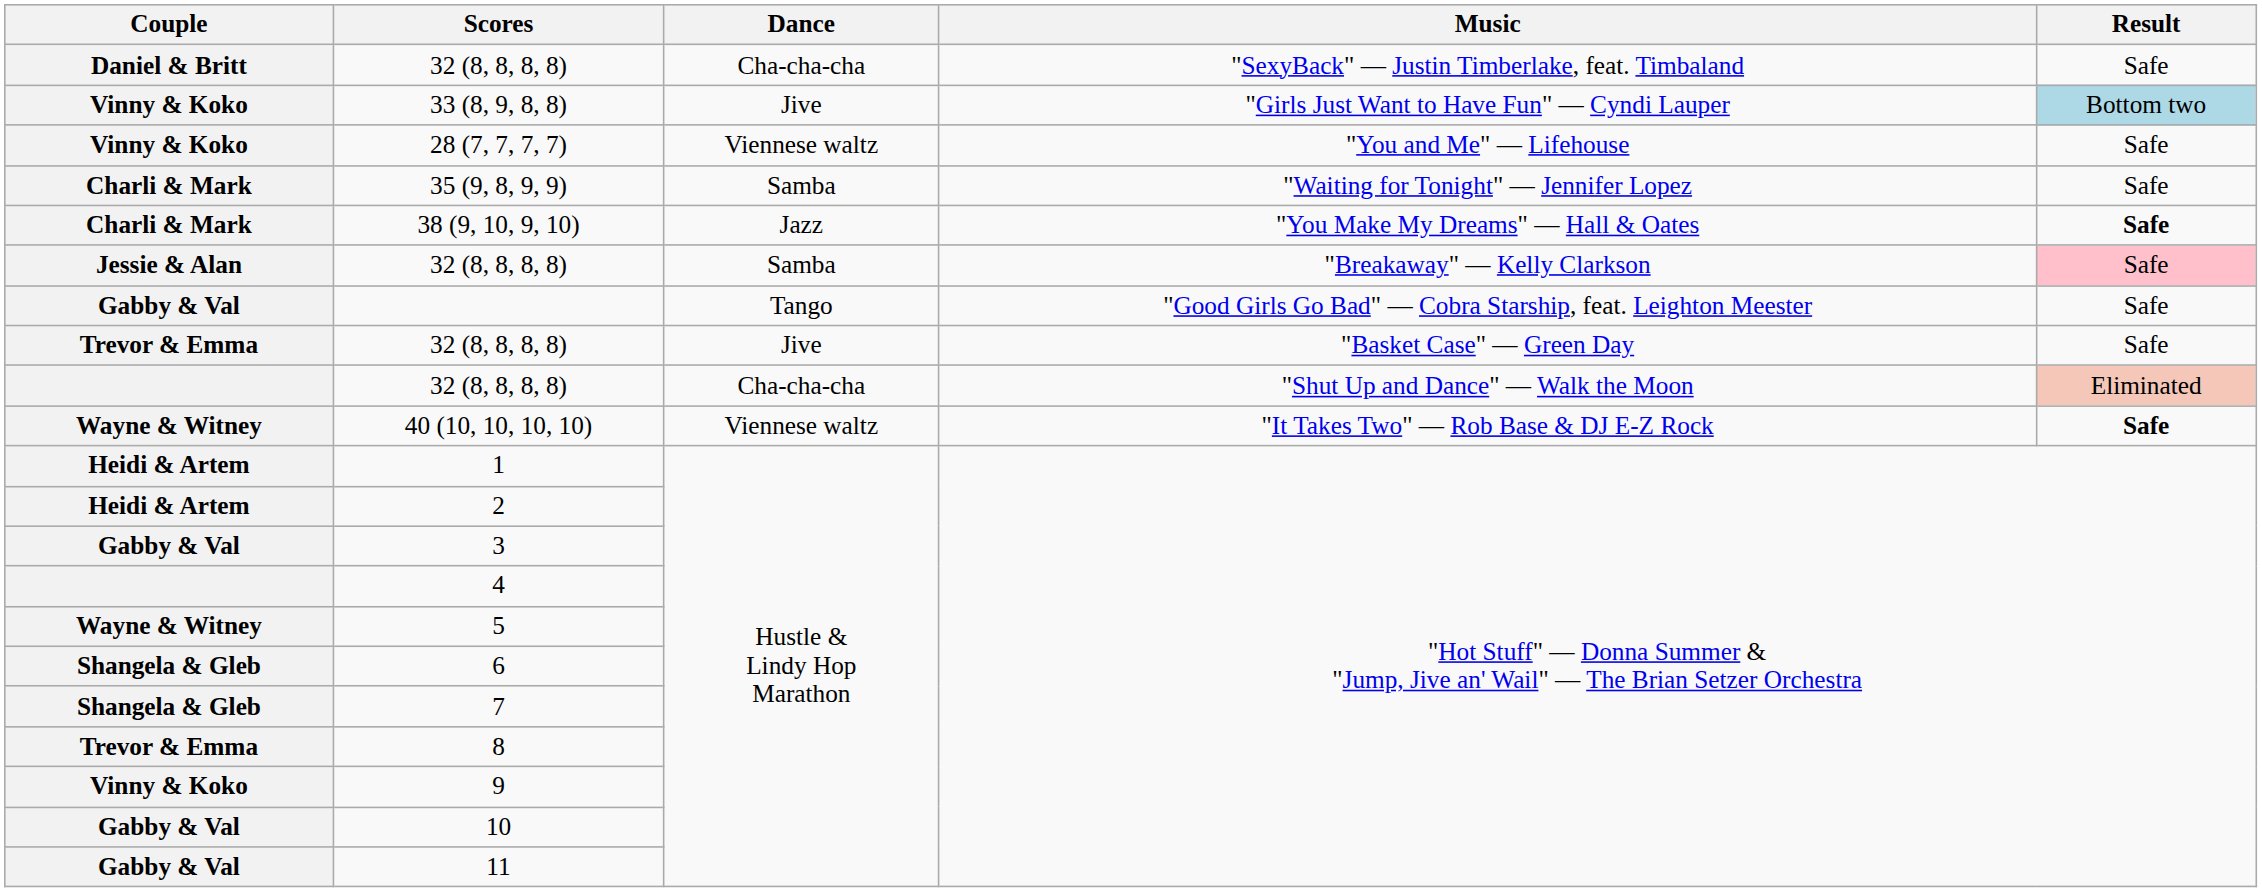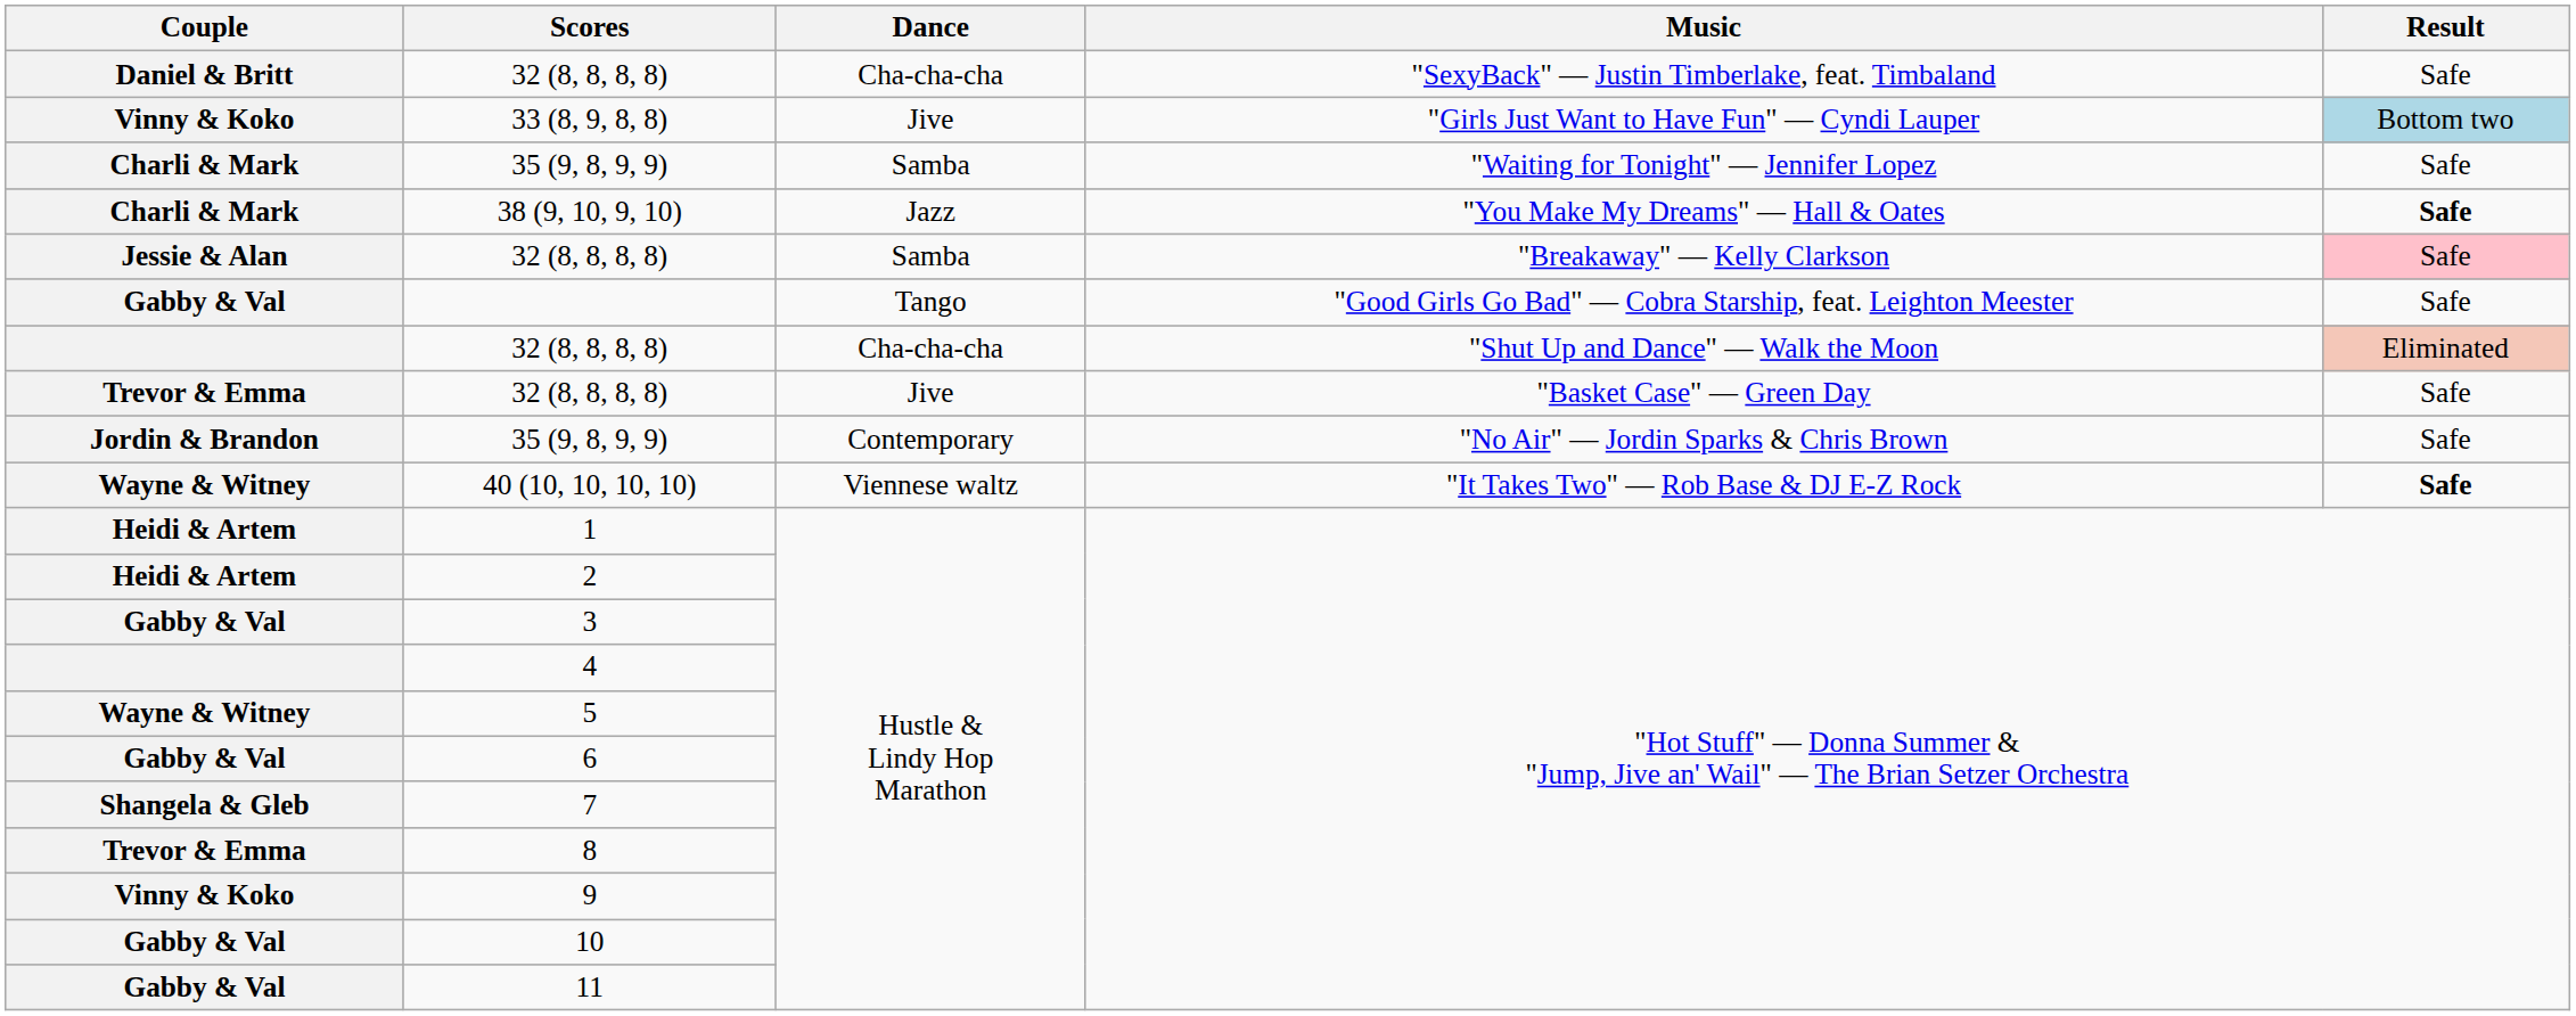 <table class="wikitable sortable" style="text-align:center; width: 90%">
 <tr>
 <th scope="col">Couple</th>
 <th scope="col">Scores</th>
 <th scope="col" class="unsortable">Dance</th>
 <th scope="col" class="unsortable">Music</th>
 <th scope="col" class="unsortable">Result</th>
 </tr>
 <tr>
 <th scope="row">Daniel & Britt</th>
 <td>32 (8, 8, 8, 8)</td>
 <td>Cha-cha-cha</td>
 <td>"<a href='#'>SexyBack</a>" — <a href='#'>Justin Timberlake</a>, feat. <a href='#'>Timbaland</a></td>
 <td>Safe</td>
 </tr>
 <tr>
 <th scope="row">Vinny & Koko</th>
 <td>33 (8, 9, 8, 8)</td>
 <td>Jive</td>
 <td>"<a href='#'>Girls Just Want to Have Fun</a>" — <a href='#'>Cyndi Lauper</a></td>
 <td bgcolor=lightblue>Bottom two</td>
-</tr>
-<tr>
-<th scope="row">Vinny & Koko</th>
-<td>28 (7, 7, 7, 7)</td>
-<td>Viennese waltz</td>
-<td>"<a href='#'>You and Me</a>" — <a href='#'>Lifehouse</a></td>
-<td>Safe</td>
 </tr>
 <tr>
 <th scope="row">Charli & Mark</th>
 <td>35 (9, 8, 9, 9)</td>
 <td>Samba</td>
 <td>"<a href='#'>Waiting for Tonight</a>" — <a href='#'>Jennifer Lopez</a></td>
 <td>Safe</td>
 </tr>
 <tr>
 <th scope="row">Charli & Mark</th>
 <td>38 (9, 10, 9, 10)</td>
 <td>Jazz</td>
 <td>"<a href='#'>You Make My Dreams</a>" — <a href='#'>Hall & Oates</a></td>
 <td><strong>Safe</strong></td>
 </tr>
 <tr>
 <th scope="row">Jessie & Alan</th>
 <td>32 (8, 8, 8, 8)</td>
 <td>Samba</td>
 <td>"<a href='#'>Breakaway</a>" — <a href='#'>Kelly Clarkson</a></td>
 <td style="background: pink;">Safe</td>
 </tr>
 <tr>
 <th scope="row">Gabby & Val</th>
 <td></td>
 <td>Tango</td>
 <td>"<a href='#'>Good Girls Go Bad</a>" — <a href='#'>Cobra Starship</a>, feat. <a href='#'>Leighton Meester</a></td>
 <td>Safe</td>
 </tr>
 <tr>
+<th scope="row"></th>
+<td>32 (8, 8, 8, 8)</td>
+<td>Cha-cha-cha</td>
+<td>"<a href='#'>Shut Up and Dance</a>" — <a href='#'>Walk the Moon</a></td>
+<td bgcolor= f4c7b8>Eliminated</td>
+</tr>
+<tr>
 <th scope="row">Trevor & Emma</th>
 <td>32 (8, 8, 8, 8)</td>
 <td>Jive</td>
 <td>"<a href='#'>Basket Case</a>" — <a href='#'>Green Day</a></td>
 <td>Safe</td>
 </tr>
 <tr>
-<th scope="row"></th>
-<td>32 (8, 8, 8, 8)</td>
-<td>Cha-cha-cha</td>
-<td>"<a href='#'>Shut Up and Dance</a>" — <a href='#'>Walk the Moon</a></td>
-<td bgcolor= f4c7b8>Eliminated</td>
+<th scope="row">Jordin & Brandon</th>
+<td>35 (9, 8, 9, 9)</td>
+<td>Contemporary</td>
+<td>"<a href='#'>No Air</a>" — <a href='#'>Jordin Sparks</a> & <a href='#'>Chris Brown</a></td>
+<td>Safe</td>
 </tr>
 <tr>
 <th scope="row">Wayne & Witney</th>
 <td>40 (10, 10, 10, 10)</td>
 <td>Viennese waltz</td>
 <td>"<a href='#'>It Takes Two</a>" — <a href='#'>Rob Base & DJ E-Z Rock</a></td>
 <td><strong>Safe</strong></td>
 </tr>
 <tr>
 <th scope="row">Heidi & Artem</th>
 <td>1</td>
 <td rowspan="11">Hustle &<br>Lindy Hop<br>Marathon</td>
 <td colspan="2" rowspan="11">"<a href='#'>Hot Stuff</a>" — <a href='#'>Donna Summer</a> &<br>"<a href='#'>Jump, Jive an' Wail</a>" — <a href='#'>The Brian Setzer Orchestra</a></td>
 </tr>
 <tr>
 <th scope="row">Heidi & Artem</th>
 <td>2</td>
 </tr>
 <tr>
 <th scope="row">Gabby & Val</th>
 <td>3</td>
 </tr>
 <tr>
 <th scope="row"></th>
 <td>4</td>
 </tr>
 <tr>
 <th scope="row">Wayne & Witney</th>
 <td>5</td>
 </tr>
 <tr>
-<th scope="row">Shangela & Gleb</th>
+<th scope="row">Gabby & Val</th>
 <td>6</td>
 </tr>
 <tr>
 <th scope="row">Shangela & Gleb</th>
 <td>7</td>
 </tr>
 <tr>
 <th scope="row">Trevor & Emma</th>
 <td>8</td>
 </tr>
 <tr>
 <th scope="row">Vinny & Koko</th>
 <td>9</td>
 </tr>
 <tr>
 <th scope="row">Gabby & Val</th>
 <td>10</td>
 </tr>
 <tr>
 <th scope="row">Gabby & Val</th>
 <td>11</td>
 </tr>
 </table>
